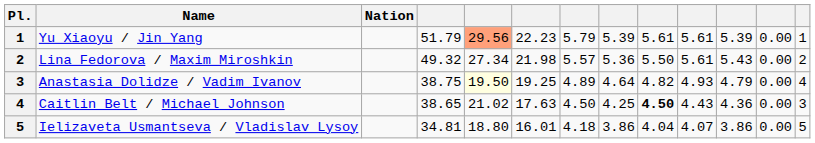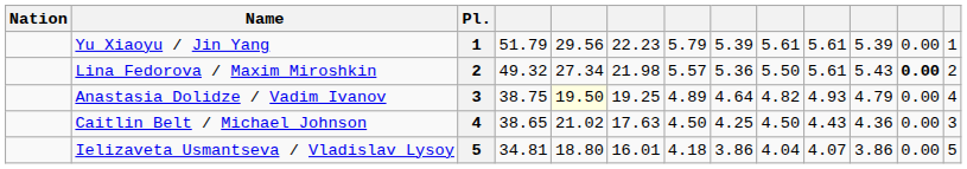 <table class="wikitable sortable">
 <tr>
+<th>Nation</th>
+<th>Name</th>
 <th>Pl.</th>
-<th>Name</th>
-<th>Nation</th>
 <th></th>
 <th></th>
 <th></th>
 <th></th>
 <th></th>
 <th></th>
 <th></th>
 <th></th>
 <th></th>
 <th></th>
 </tr>
 <tr>
+<td></td>
+<td><a href='#'>Yu Xiaoyu</a> / <a href='#'>Jin Yang</a></td>
 <th>1</th>
-<td><a href='#'>Yu Xiaoyu</a> / <a href='#'>Jin Yang</a></td>
-<td></td>
 <td>51.79</td>
-<td style="background: lightsalmon;">29.56</td>
+<td>29.56</td>
 <td>22.23</td>
 <td>5.79</td>
 <td>5.39</td>
 <td>5.61</td>
 <td>5.61</td>
 <td>5.39</td>
 <td>0.00</td>
 <td>1</td>
 </tr>
 <tr>
+<td></td>
+<td><a href='#'>Lina Fedorova</a> / <a href='#'>Maxim Miroshkin</a></td>
 <th>2</th>
-<td><a href='#'>Lina Fedorova</a> / <a href='#'>Maxim Miroshkin</a></td>
-<td></td>
 <td>49.32</td>
 <td>27.34</td>
 <td>21.98</td>
 <td>5.57</td>
 <td>5.36</td>
 <td>5.50</td>
 <td>5.61</td>
 <td>5.43</td>
-<td>0.00</td>
+<td><strong>0.00</strong></td>
 <td>2</td>
 </tr>
 <tr>
+<td></td>
+<td><a href='#'>Anastasia Dolidze</a> / <a href='#'>Vadim Ivanov</a></td>
 <th>3</th>
-<td><a href='#'>Anastasia Dolidze</a> / <a href='#'>Vadim Ivanov</a></td>
-<td></td>
 <td>38.75</td>
 <td style="background: lightyellow;">19.50</td>
 <td>19.25</td>
 <td>4.89</td>
 <td>4.64</td>
 <td>4.82</td>
 <td>4.93</td>
 <td>4.79</td>
 <td>0.00</td>
 <td>4</td>
 </tr>
 <tr>
+<td></td>
+<td><a href='#'>Caitlin Belt</a> / <a href='#'>Michael Johnson</a></td>
 <th>4</th>
-<td><a href='#'>Caitlin Belt</a> / <a href='#'>Michael Johnson</a></td>
-<td></td>
 <td>38.65</td>
 <td>21.02</td>
 <td>17.63</td>
 <td>4.50</td>
 <td>4.25</td>
-<td><strong>4.50</strong></td>
+<td>4.50</td>
 <td>4.43</td>
 <td>4.36</td>
 <td>0.00</td>
 <td>3</td>
 </tr>
 <tr>
+<td></td>
+<td><a href='#'>Ielizaveta Usmantseva</a> / <a href='#'>Vladislav Lysoy</a></td>
 <th>5</th>
-<td><a href='#'>Ielizaveta Usmantseva</a> / <a href='#'>Vladislav Lysoy</a></td>
-<td></td>
 <td>34.81</td>
 <td>18.80</td>
 <td>16.01</td>
 <td>4.18</td>
 <td>3.86</td>
 <td>4.04</td>
 <td>4.07</td>
 <td>3.86</td>
 <td>0.00</td>
 <td>5</td>
 </tr>
 </table>
